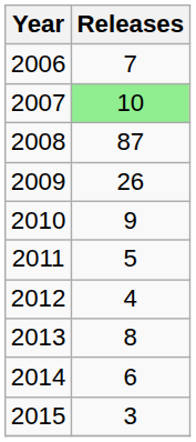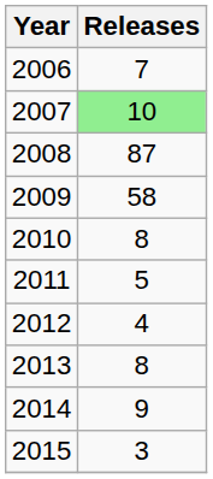 <table class="wikitable" style="text-align: center;">
 <tr>
 <th>Year</th>
 <th>Releases</th>
 </tr>
 <tr>
 <td>2006</td>
 <td>7</td>
 </tr>
 <tr>
 <td>2007</td>
 <td style="background: lightgreen;">10</td>
 </tr>
 <tr>
 <td>2008</td>
 <td>87</td>
 </tr>
 <tr>
 <td>2009</td>
-<td>26</td>
+<td>58</td>
 </tr>
 <tr>
 <td>2010</td>
-<td>9</td>
+<td>8</td>
 </tr>
 <tr>
 <td>2011</td>
 <td>5</td>
 </tr>
 <tr>
 <td>2012</td>
 <td>4</td>
 </tr>
 <tr>
 <td>2013</td>
 <td>8</td>
 </tr>
 <tr>
 <td>2014</td>
-<td>6</td>
+<td>9</td>
 </tr>
 <tr>
 <td>2015</td>
 <td>3</td>
 </tr>
 <tr>
 </tr>
 </table>
